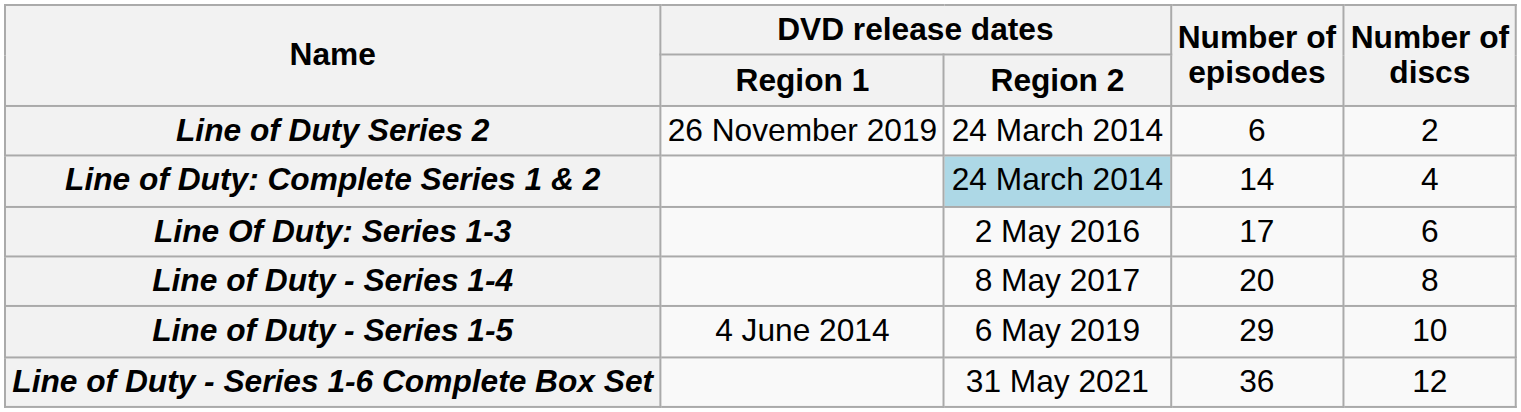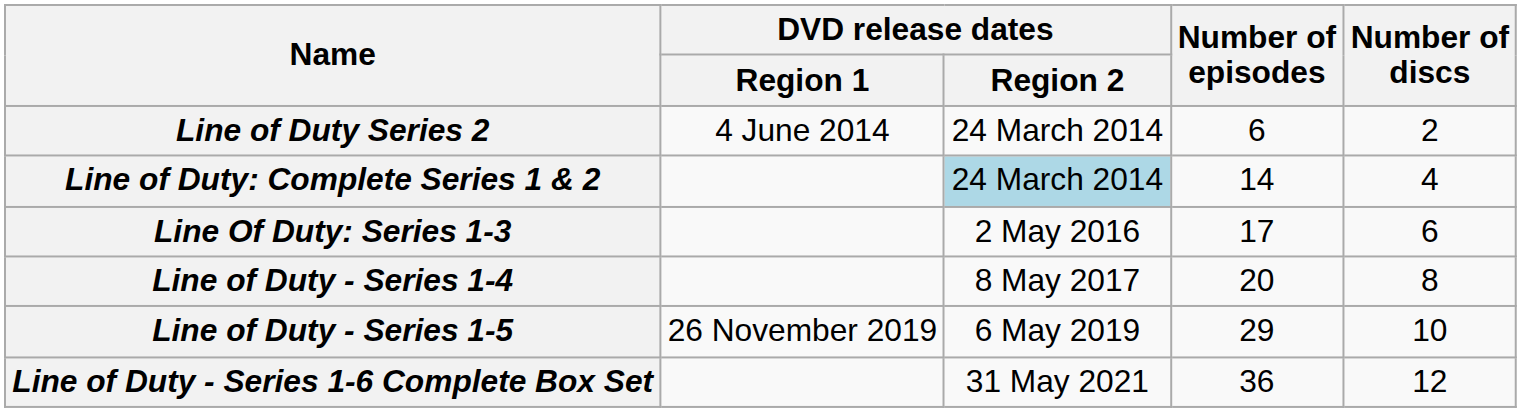 <table class="wikitable plainrowheaders" style="text-align:center;">
 <tr>
 <th scope="col" rowspan="2">Name</th>
 <th scope="colgroup" colspan="2">DVD release dates</th>
 <th scope="col" rowspan="2">Number of<br>episodes</th>
 <th scope="col" rowspan="2">Number of<br>discs</th>
 </tr>
 <tr>
 <th scope="col">Region 1</th>
 <th scope="col">Region 2</th>
 </tr>
 <tr>
 <th scope="row"><em>Line of Duty Series 2</em></th>
-<td>26 November 2019</td>
+<td>4 June 2014</td>
 <td>24 March 2014</td>
 <td>6</td>
 <td>2</td>
 </tr>
 <tr>
 <th scope="row"><em>Line of Duty: Complete Series 1 & 2</em></th>
 <td></td>
 <td style="background: lightblue;">24 March 2014</td>
 <td>14</td>
 <td>4</td>
 </tr>
 <tr>
 <th scope="row"><em>Line Of Duty: Series 1-3</em></th>
 <td></td>
 <td>2 May 2016</td>
 <td>17</td>
 <td>6</td>
 </tr>
 <tr>
 <th scope="row"><em>Line of Duty - Series 1-4</em></th>
 <td></td>
 <td>8 May 2017</td>
 <td>20</td>
 <td>8</td>
 </tr>
 <tr>
 <th scope="row"><em>Line of Duty - Series 1-5</em></th>
-<td>4 June 2014</td>
+<td>26 November 2019</td>
 <td>6 May 2019</td>
 <td>29</td>
 <td>10</td>
 </tr>
 <tr>
 <th scope="row"><em>Line of Duty - Series 1-6 Complete Box Set</em></th>
 <td></td>
 <td>31 May 2021</td>
 <td>36</td>
 <td>12</td>
 </tr>
 </table>
